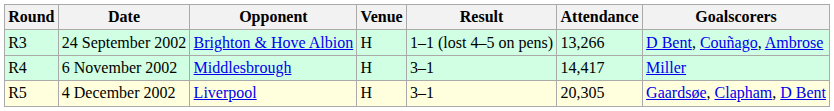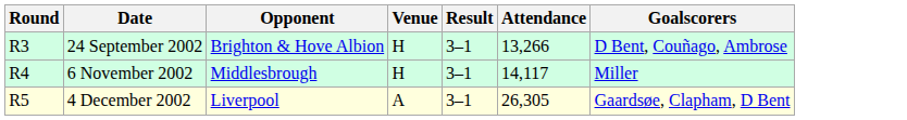 <table class="wikitable">
 <tr>
 <th>Round</th>
 <th>Date</th>
 <th>Opponent</th>
 <th>Venue</th>
 <th>Result</th>
 <th>Attendance</th>
 <th>Goalscorers</th>
 </tr>
 <tr style="background-color: #d0ffe3;">
 <td>R3</td>
 <td>24 September 2002</td>
 <td><a href='#'>Brighton & Hove Albion</a></td>
 <td>H</td>
-<td>1–1 (lost 4–5 on pens)</td>
+<td>3–1</td>
 <td>13,266</td>
 <td><a href='#'>D Bent</a>, <a href='#'>Couñago</a>, <a href='#'>Ambrose</a></td>
 </tr>
 <tr style="background-color: #d0ffe3;">
 <td>R4</td>
 <td>6 November 2002</td>
 <td><a href='#'>Middlesbrough</a></td>
 <td>H</td>
 <td>3–1</td>
-<td>14,417</td>
+<td>14,117</td>
 <td><a href='#'>Miller</a></td>
 </tr>
 <tr style="background-color: #ffffdd;">
 <td>R5</td>
 <td>4 December 2002</td>
 <td><a href='#'>Liverpool</a></td>
-<td>H</td>
+<td>A</td>
 <td>3–1</td>
-<td>20,305</td>
+<td>26,305</td>
 <td><a href='#'>Gaardsøe</a>, <a href='#'>Clapham</a>, <a href='#'>D Bent</a></td>
 </tr>
 </table>
